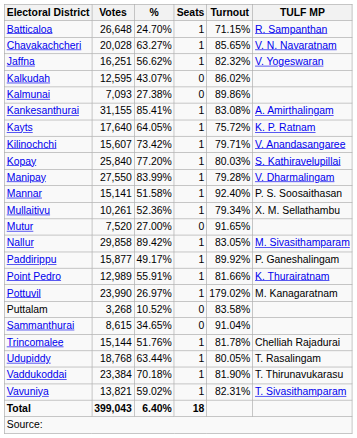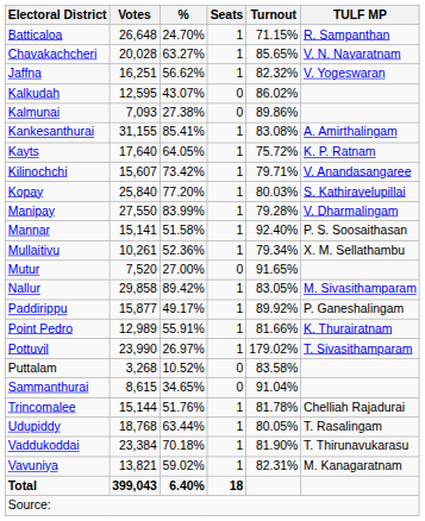 <table class="wikitable">
 <tr>
 <th>Electoral District</th>
 <th align=right>Votes</th>
 <th align=right>%</th>
 <th align=right>Seats</th>
 <th align=right>Turnout</th>
 <th>TULF MP</th>
 </tr>
 <tr>
 <td><a href='#'>Batticaloa</a></td>
 <td align=right>26,648</td>
 <td align=right>24.70%</td>
 <td align=right>1</td>
 <td align=right>71.15%</td>
 <td><a href='#'>R. Sampanthan</a></td>
 </tr>
 <tr>
 <td><a href='#'>Chavakachcheri</a></td>
 <td align=right>20,028</td>
 <td align=right>63.27%</td>
 <td align=right>1</td>
 <td align=right>85.65%</td>
 <td><a href='#'>V. N. Navaratnam</a></td>
 </tr>
 <tr>
 <td><a href='#'>Jaffna</a></td>
 <td align=right>16,251</td>
 <td align=right>56.62%</td>
 <td align=right>1</td>
 <td align=right>82.32%</td>
 <td><a href='#'>V. Yogeswaran</a></td>
 </tr>
 <tr>
 <td><a href='#'>Kalkudah</a></td>
 <td align=right>12,595</td>
 <td align=right>43.07%</td>
 <td align=right>0</td>
 <td align=right>86.02%</td>
 <td></td>
 </tr>
 <tr>
 <td><a href='#'>Kalmunai</a></td>
 <td align=right>7,093</td>
 <td align=right>27.38%</td>
 <td align=right>0</td>
 <td align=right>89.86%</td>
 <td></td>
 </tr>
 <tr>
 <td><a href='#'>Kankesanthurai</a></td>
 <td align=right>31,155</td>
 <td align=right>85.41%</td>
 <td align=right>1</td>
 <td align=right>83.08%</td>
 <td><a href='#'>A. Amirthalingam</a></td>
 </tr>
 <tr>
 <td><a href='#'>Kayts</a></td>
 <td align=right>17,640</td>
 <td align=right>64.05%</td>
 <td align=right>1</td>
 <td align=right>75.72%</td>
 <td><a href='#'>K. P. Ratnam</a></td>
 </tr>
 <tr>
 <td><a href='#'>Kilinochchi</a></td>
 <td align=right>15,607</td>
 <td align=right>73.42%</td>
 <td align=right>1</td>
 <td align=right>79.71%</td>
 <td><a href='#'>V. Anandasangaree</a></td>
 </tr>
 <tr>
 <td><a href='#'>Kopay</a></td>
 <td align=right>25,840</td>
 <td align=right>77.20%</td>
 <td align=right>1</td>
 <td align=right>80.03%</td>
 <td><a href='#'>S. Kathiravelupillai</a></td>
 </tr>
 <tr>
 <td><a href='#'>Manipay</a></td>
 <td align=right>27,550</td>
 <td align=right>83.99%</td>
 <td align=right>1</td>
 <td align=right>79.28%</td>
 <td><a href='#'>V. Dharmalingam</a></td>
 </tr>
 <tr>
 <td><a href='#'>Mannar</a></td>
 <td align=right>15,141</td>
 <td align=right>51.58%</td>
 <td align=right>1</td>
 <td align=right>92.40%</td>
 <td>P. S. Soosaithasan</td>
 </tr>
 <tr>
 <td><a href='#'>Mullaitivu</a></td>
 <td align=right>10,261</td>
 <td align=right>52.36%</td>
 <td align=right>1</td>
 <td align=right>79.34%</td>
 <td>X. M. Sellathambu</td>
 </tr>
 <tr>
 <td><a href='#'>Mutur</a></td>
 <td align=right>7,520</td>
 <td align=right>27.00%</td>
 <td align=right>0</td>
 <td align=right>91.65%</td>
 <td></td>
 </tr>
 <tr>
 <td><a href='#'>Nallur</a></td>
 <td align=right>29,858</td>
 <td align=right>89.42%</td>
 <td align=right>1</td>
 <td align=right>83.05%</td>
 <td><a href='#'>M. Sivasithamparam</a></td>
 </tr>
 <tr>
 <td><a href='#'>Paddirippu</a></td>
 <td align=right>15,877</td>
 <td align=right>49.17%</td>
 <td align=right>1</td>
 <td align=right>89.92%</td>
 <td>P. Ganeshalingam</td>
 </tr>
 <tr>
 <td><a href='#'>Point Pedro</a></td>
 <td align=right>12,989</td>
 <td align=right>55.91%</td>
 <td align=right>1</td>
 <td align=right>81.66%</td>
 <td><a href='#'>K. Thurairatnam</a></td>
 </tr>
 <tr>
 <td><a href='#'>Pottuvil</a></td>
 <td align=right>23,990</td>
 <td align=right>26.97%</td>
 <td align=right>1</td>
 <td align=right>179.02%</td>
-<td>M. Kanagaratnam</td>
+<td><a href='#'>T. Sivasithamparam</a></td>
 </tr>
 <tr>
 <td>Puttalam</td>
 <td align=right>3,268</td>
 <td align=right>10.52%</td>
 <td align=right>0</td>
 <td align=right>83.58%</td>
 <td></td>
 </tr>
 <tr>
 <td><a href='#'>Sammanthurai</a></td>
 <td align=right>8,615</td>
 <td align=right>34.65%</td>
 <td align=right>0</td>
 <td align=right>91.04%</td>
 <td></td>
 </tr>
 <tr>
 <td><a href='#'>Trincomalee</a></td>
 <td align=right>15,144</td>
 <td align=right>51.76%</td>
 <td align=right>1</td>
 <td align=right>81.78%</td>
 <td>Chelliah Rajadurai</td>
 </tr>
 <tr>
 <td><a href='#'>Udupiddy</a></td>
 <td align=right>18,768</td>
 <td align=right>63.44%</td>
 <td align=right>1</td>
 <td align=right>80.05%</td>
 <td>T. Rasalingam</td>
 </tr>
 <tr>
 <td><a href='#'>Vaddukoddai</a></td>
 <td align=right>23,384</td>
 <td align=right>70.18%</td>
 <td align=right>1</td>
 <td align=right>81.90%</td>
 <td>T. Thirunavukarasu</td>
 </tr>
 <tr>
 <td><a href='#'>Vavuniya</a></td>
 <td align=right>13,821</td>
 <td align=right>59.02%</td>
 <td align=right>1</td>
 <td align=right>82.31%</td>
-<td><a href='#'>T. Sivasithamparam</a></td>
+<td>M. Kanagaratnam</td>
 </tr>
 <tr>
 <td><strong>Total</strong></td>
 <td align=right><strong>399,043</strong></td>
 <td align=right><strong>6.40%</strong></td>
 <td align=right><strong>18</strong></td>
 <td></td>
 <td></td>
 </tr>
 <tr>
 <td align=left colspan=6>Source:</td>
 </tr>
 </table>
